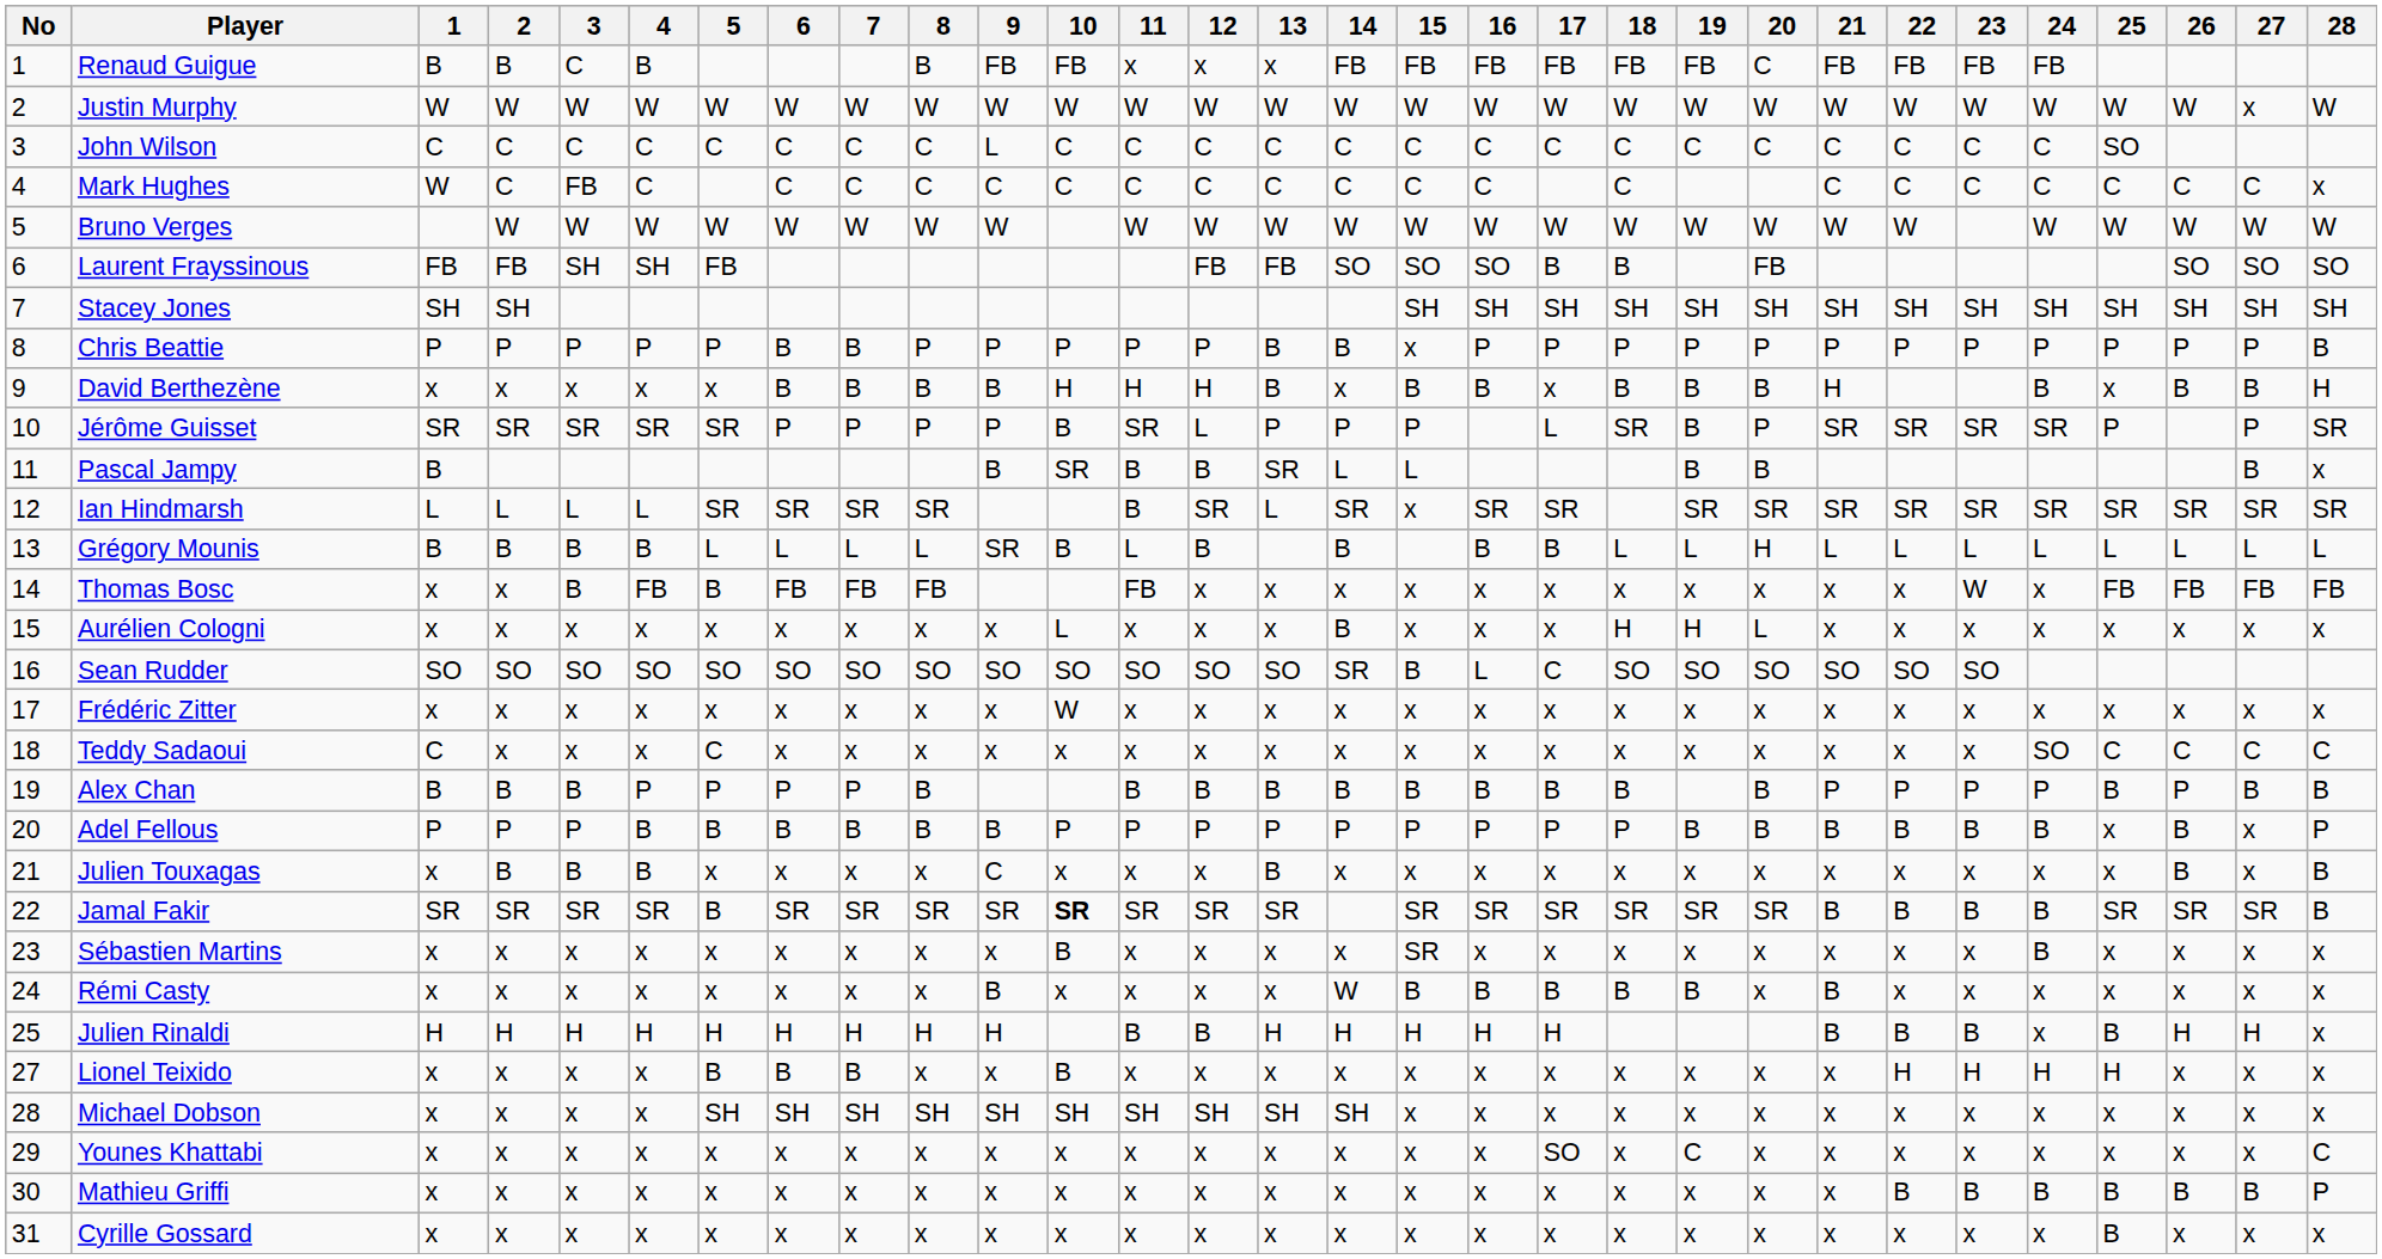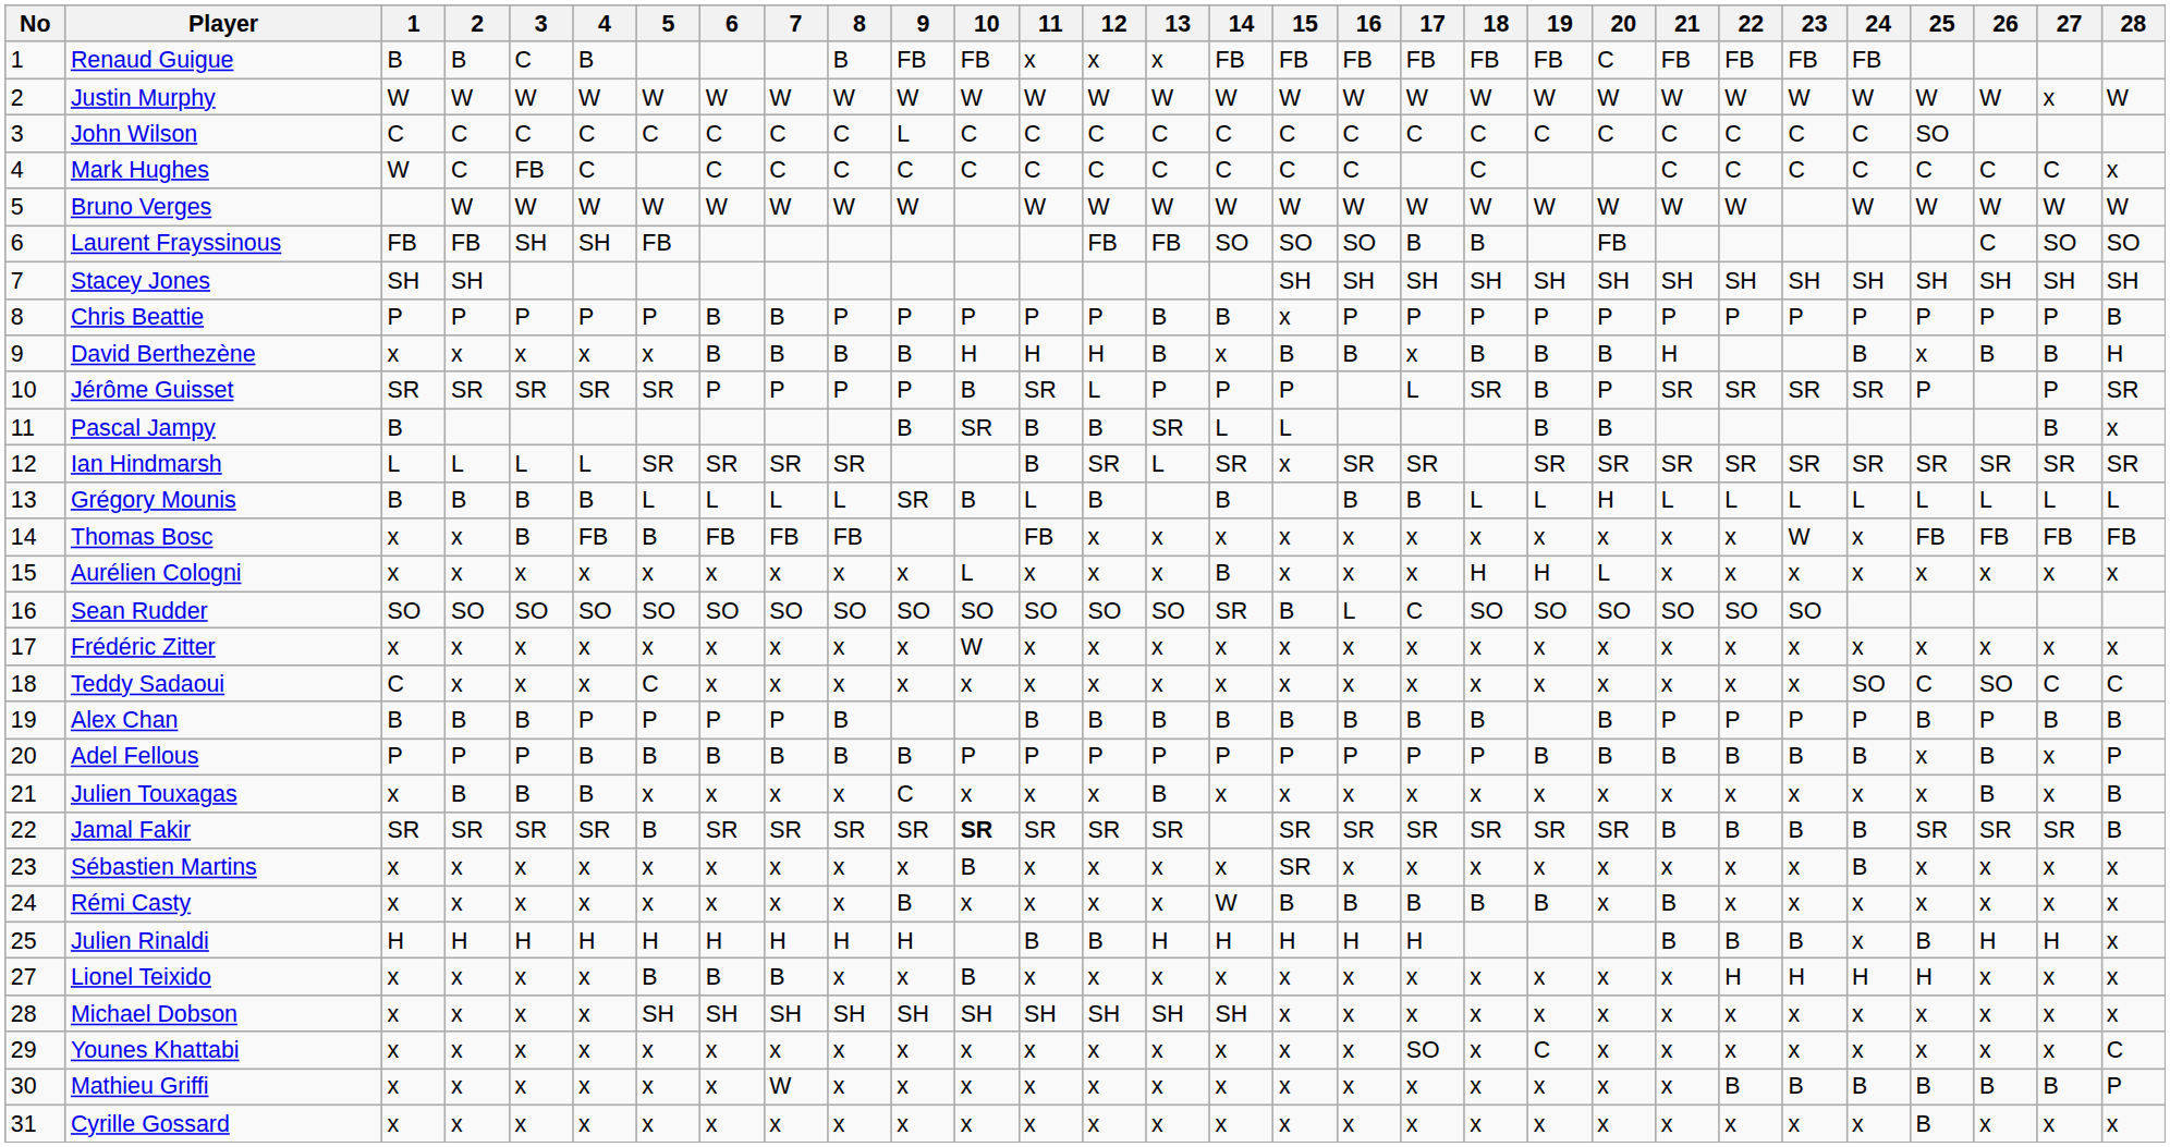 <table class="wikitable"  style="font-size:85%; width:100%;">
 <tr>
 <th>No</th>
 <th>Player</th>
 <th>1</th>
 <th>2</th>
 <th>3</th>
 <th>4</th>
 <th>5</th>
 <th>6</th>
 <th>7</th>
 <th>8</th>
 <th>9</th>
 <th>10</th>
 <th>11</th>
 <th>12</th>
 <th>13</th>
 <th>14</th>
 <th>15</th>
 <th>16</th>
 <th>17</th>
 <th>18</th>
 <th>19</th>
 <th>20</th>
 <th>21</th>
 <th>22</th>
 <th>23</th>
 <th>24</th>
 <th>25</th>
 <th>26</th>
 <th>27</th>
 <th>28</th>
 </tr>
 <tr>
 <td>1</td>
 <td><a href='#'>Renaud Guigue</a></td>
 <td>B</td>
 <td>B</td>
 <td>C</td>
 <td>B</td>
 <td></td>
 <td></td>
 <td></td>
 <td>B</td>
 <td>FB</td>
 <td>FB</td>
 <td>x</td>
 <td>x</td>
 <td>x</td>
 <td>FB</td>
 <td>FB</td>
 <td>FB</td>
 <td>FB</td>
 <td>FB</td>
 <td>FB</td>
 <td>C</td>
 <td>FB</td>
 <td>FB</td>
 <td>FB</td>
 <td>FB</td>
 <td></td>
 <td></td>
 <td></td>
 <td></td>
 </tr>
 <tr>
 <td>2</td>
 <td><a href='#'>Justin Murphy</a></td>
 <td>W</td>
 <td>W</td>
 <td>W</td>
 <td>W</td>
 <td>W</td>
 <td>W</td>
 <td>W</td>
 <td>W</td>
 <td>W</td>
 <td>W</td>
 <td>W</td>
 <td>W</td>
 <td>W</td>
 <td>W</td>
 <td>W</td>
 <td>W</td>
 <td>W</td>
 <td>W</td>
 <td>W</td>
 <td>W</td>
 <td>W</td>
 <td>W</td>
 <td>W</td>
 <td>W</td>
 <td>W</td>
 <td>W</td>
 <td>x</td>
 <td>W</td>
 </tr>
 <tr>
 <td>3</td>
 <td><a href='#'>John Wilson</a></td>
 <td>C</td>
 <td>C</td>
 <td>C</td>
 <td>C</td>
 <td>C</td>
 <td>C</td>
 <td>C</td>
 <td>C</td>
 <td>L</td>
 <td>C</td>
 <td>C</td>
 <td>C</td>
 <td>C</td>
 <td>C</td>
 <td>C</td>
 <td>C</td>
 <td>C</td>
 <td>C</td>
 <td>C</td>
 <td>C</td>
 <td>C</td>
 <td>C</td>
 <td>C</td>
 <td>C</td>
 <td>SO</td>
 <td></td>
 <td></td>
 <td></td>
 </tr>
 <tr>
 <td>4</td>
 <td><a href='#'>Mark Hughes</a></td>
 <td>W</td>
 <td>C</td>
 <td>FB</td>
 <td>C</td>
 <td></td>
 <td>C</td>
 <td>C</td>
 <td>C</td>
 <td>C</td>
 <td>C</td>
 <td>C</td>
 <td>C</td>
 <td>C</td>
 <td>C</td>
 <td>C</td>
 <td>C</td>
 <td></td>
 <td>C</td>
 <td></td>
 <td></td>
 <td>C</td>
 <td>C</td>
 <td>C</td>
 <td>C</td>
 <td>C</td>
 <td>C</td>
 <td>C</td>
 <td>x</td>
 </tr>
 <tr>
 <td>5</td>
 <td><a href='#'>Bruno Verges</a></td>
 <td></td>
 <td>W</td>
 <td>W</td>
 <td>W</td>
 <td>W</td>
 <td>W</td>
 <td>W</td>
 <td>W</td>
 <td>W</td>
 <td></td>
 <td>W</td>
 <td>W</td>
 <td>W</td>
 <td>W</td>
 <td>W</td>
 <td>W</td>
 <td>W</td>
 <td>W</td>
 <td>W</td>
 <td>W</td>
 <td>W</td>
 <td>W</td>
 <td></td>
 <td>W</td>
 <td>W</td>
 <td>W</td>
 <td>W</td>
 <td>W</td>
 </tr>
 <tr>
 <td>6</td>
 <td><a href='#'>Laurent Frayssinous</a></td>
 <td>FB</td>
 <td>FB</td>
 <td>SH</td>
 <td>SH</td>
 <td>FB</td>
 <td></td>
 <td></td>
 <td></td>
 <td></td>
 <td></td>
 <td></td>
 <td>FB</td>
 <td>FB</td>
 <td>SO</td>
 <td>SO</td>
 <td>SO</td>
 <td>B</td>
 <td>B</td>
 <td></td>
 <td>FB</td>
 <td></td>
 <td></td>
 <td></td>
 <td></td>
 <td></td>
-<td>SO</td>
+<td>C</td>
 <td>SO</td>
 <td>SO</td>
 </tr>
 <tr>
 <td>7</td>
 <td><a href='#'>Stacey Jones</a></td>
 <td>SH</td>
 <td>SH</td>
 <td></td>
 <td></td>
 <td></td>
 <td></td>
 <td></td>
 <td></td>
 <td></td>
 <td></td>
 <td></td>
 <td></td>
 <td></td>
 <td></td>
 <td>SH</td>
 <td>SH</td>
 <td>SH</td>
 <td>SH</td>
 <td>SH</td>
 <td>SH</td>
 <td>SH</td>
 <td>SH</td>
 <td>SH</td>
 <td>SH</td>
 <td>SH</td>
 <td>SH</td>
 <td>SH</td>
 <td>SH</td>
 </tr>
 <tr>
 <td>8</td>
 <td><a href='#'>Chris Beattie</a></td>
 <td>P</td>
 <td>P</td>
 <td>P</td>
 <td>P</td>
 <td>P</td>
 <td>B</td>
 <td>B</td>
 <td>P</td>
 <td>P</td>
 <td>P</td>
 <td>P</td>
 <td>P</td>
 <td>B</td>
 <td>B</td>
 <td>x</td>
 <td>P</td>
 <td>P</td>
 <td>P</td>
 <td>P</td>
 <td>P</td>
 <td>P</td>
 <td>P</td>
 <td>P</td>
 <td>P</td>
 <td>P</td>
 <td>P</td>
 <td>P</td>
 <td>B</td>
 </tr>
 <tr>
 <td>9</td>
 <td><a href='#'>David Berthezène</a></td>
 <td>x</td>
 <td>x</td>
 <td>x</td>
 <td>x</td>
 <td>x</td>
 <td>B</td>
 <td>B</td>
 <td>B</td>
 <td>B</td>
 <td>H</td>
 <td>H</td>
 <td>H</td>
 <td>B</td>
 <td>x</td>
 <td>B</td>
 <td>B</td>
 <td>x</td>
 <td>B</td>
 <td>B</td>
 <td>B</td>
 <td>H</td>
 <td></td>
 <td></td>
 <td>B</td>
 <td>x</td>
 <td>B</td>
 <td>B</td>
 <td>H</td>
 </tr>
 <tr>
 <td>10</td>
 <td><a href='#'>Jérôme Guisset</a></td>
 <td>SR</td>
 <td>SR</td>
 <td>SR</td>
 <td>SR</td>
 <td>SR</td>
 <td>P</td>
 <td>P</td>
 <td>P</td>
 <td>P</td>
 <td>B</td>
 <td>SR</td>
 <td>L</td>
 <td>P</td>
 <td>P</td>
 <td>P</td>
 <td></td>
 <td>L</td>
 <td>SR</td>
 <td>B</td>
 <td>P</td>
 <td>SR</td>
 <td>SR</td>
 <td>SR</td>
 <td>SR</td>
 <td>P</td>
 <td></td>
 <td>P</td>
 <td>SR</td>
 </tr>
 <tr>
 <td>11</td>
 <td><a href='#'>Pascal Jampy</a></td>
 <td>B</td>
 <td></td>
 <td></td>
 <td></td>
 <td></td>
 <td></td>
 <td></td>
 <td></td>
 <td>B</td>
 <td>SR</td>
 <td>B</td>
 <td>B</td>
 <td>SR</td>
 <td>L</td>
 <td>L</td>
 <td></td>
 <td></td>
 <td></td>
 <td>B</td>
 <td>B</td>
 <td></td>
 <td></td>
 <td></td>
 <td></td>
 <td></td>
 <td></td>
 <td>B</td>
 <td>x</td>
 </tr>
 <tr>
 <td>12</td>
 <td><a href='#'>Ian Hindmarsh</a></td>
 <td>L</td>
 <td>L</td>
 <td>L</td>
 <td>L</td>
 <td>SR</td>
 <td>SR</td>
 <td>SR</td>
 <td>SR</td>
 <td></td>
 <td></td>
 <td>B</td>
 <td>SR</td>
 <td>L</td>
 <td>SR</td>
 <td>x</td>
 <td>SR</td>
 <td>SR</td>
 <td></td>
 <td>SR</td>
 <td>SR</td>
 <td>SR</td>
 <td>SR</td>
 <td>SR</td>
 <td>SR</td>
 <td>SR</td>
 <td>SR</td>
 <td>SR</td>
 <td>SR</td>
 </tr>
 <tr>
 <td>13</td>
 <td><a href='#'>Grégory Mounis</a></td>
 <td>B</td>
 <td>B</td>
 <td>B</td>
 <td>B</td>
 <td>L</td>
 <td>L</td>
 <td>L</td>
 <td>L</td>
 <td>SR</td>
 <td>B</td>
 <td>L</td>
 <td>B</td>
 <td></td>
 <td>B</td>
 <td></td>
 <td>B</td>
 <td>B</td>
 <td>L</td>
 <td>L</td>
 <td>H</td>
 <td>L</td>
 <td>L</td>
 <td>L</td>
 <td>L</td>
 <td>L</td>
 <td>L</td>
 <td>L</td>
 <td>L</td>
 </tr>
 <tr>
 <td>14</td>
 <td><a href='#'>Thomas Bosc</a></td>
 <td>x</td>
 <td>x</td>
 <td>B</td>
 <td>FB</td>
 <td>B</td>
 <td>FB</td>
 <td>FB</td>
 <td>FB</td>
 <td></td>
 <td></td>
 <td>FB</td>
 <td>x</td>
 <td>x</td>
 <td>x</td>
 <td>x</td>
 <td>x</td>
 <td>x</td>
 <td>x</td>
 <td>x</td>
 <td>x</td>
 <td>x</td>
 <td>x</td>
 <td>W</td>
 <td>x</td>
 <td>FB</td>
 <td>FB</td>
 <td>FB</td>
 <td>FB</td>
 </tr>
 <tr>
 <td>15</td>
 <td><a href='#'>Aurélien Cologni</a></td>
 <td>x</td>
 <td>x</td>
 <td>x</td>
 <td>x</td>
 <td>x</td>
 <td>x</td>
 <td>x</td>
 <td>x</td>
 <td>x</td>
 <td>L</td>
 <td>x</td>
 <td>x</td>
 <td>x</td>
 <td>B</td>
 <td>x</td>
 <td>x</td>
 <td>x</td>
 <td>H</td>
 <td>H</td>
 <td>L</td>
 <td>x</td>
 <td>x</td>
 <td>x</td>
 <td>x</td>
 <td>x</td>
 <td>x</td>
 <td>x</td>
 <td>x</td>
 </tr>
 <tr>
 <td>16</td>
 <td><a href='#'>Sean Rudder</a></td>
 <td>SO</td>
 <td>SO</td>
 <td>SO</td>
 <td>SO</td>
 <td>SO</td>
 <td>SO</td>
 <td>SO</td>
 <td>SO</td>
 <td>SO</td>
 <td>SO</td>
 <td>SO</td>
 <td>SO</td>
 <td>SO</td>
 <td>SR</td>
 <td>B</td>
 <td>L</td>
 <td>C</td>
 <td>SO</td>
 <td>SO</td>
 <td>SO</td>
 <td>SO</td>
 <td>SO</td>
 <td>SO</td>
 <td></td>
 <td></td>
 <td></td>
 <td></td>
 <td></td>
 </tr>
 <tr>
 <td>17</td>
 <td><a href='#'>Frédéric Zitter</a></td>
 <td>x</td>
 <td>x</td>
 <td>x</td>
 <td>x</td>
 <td>x</td>
 <td>x</td>
 <td>x</td>
 <td>x</td>
 <td>x</td>
 <td>W</td>
 <td>x</td>
 <td>x</td>
 <td>x</td>
 <td>x</td>
 <td>x</td>
 <td>x</td>
 <td>x</td>
 <td>x</td>
 <td>x</td>
 <td>x</td>
 <td>x</td>
 <td>x</td>
 <td>x</td>
 <td>x</td>
 <td>x</td>
 <td>x</td>
 <td>x</td>
 <td>x</td>
 </tr>
 <tr>
 <td>18</td>
 <td><a href='#'>Teddy Sadaoui</a></td>
 <td>C</td>
 <td>x</td>
 <td>x</td>
 <td>x</td>
 <td>C</td>
 <td>x</td>
 <td>x</td>
 <td>x</td>
 <td>x</td>
 <td>x</td>
 <td>x</td>
 <td>x</td>
 <td>x</td>
 <td>x</td>
 <td>x</td>
 <td>x</td>
 <td>x</td>
 <td>x</td>
 <td>x</td>
 <td>x</td>
 <td>x</td>
 <td>x</td>
 <td>x</td>
 <td>SO</td>
 <td>C</td>
-<td>C</td>
+<td>SO</td>
 <td>C</td>
 <td>C</td>
 </tr>
 <tr>
 <td>19</td>
 <td><a href='#'>Alex Chan</a></td>
 <td>B</td>
 <td>B</td>
 <td>B</td>
 <td>P</td>
 <td>P</td>
 <td>P</td>
 <td>P</td>
 <td>B</td>
 <td></td>
 <td></td>
 <td>B</td>
 <td>B</td>
 <td>B</td>
 <td>B</td>
 <td>B</td>
 <td>B</td>
 <td>B</td>
 <td>B</td>
 <td></td>
 <td>B</td>
 <td>P</td>
 <td>P</td>
 <td>P</td>
 <td>P</td>
 <td>B</td>
 <td>P</td>
 <td>B</td>
 <td>B</td>
 </tr>
 <tr>
 <td>20</td>
 <td><a href='#'>Adel Fellous</a></td>
 <td>P</td>
 <td>P</td>
 <td>P</td>
 <td>B</td>
 <td>B</td>
 <td>B</td>
 <td>B</td>
 <td>B</td>
 <td>B</td>
 <td>P</td>
 <td>P</td>
 <td>P</td>
 <td>P</td>
 <td>P</td>
 <td>P</td>
 <td>P</td>
 <td>P</td>
 <td>P</td>
 <td>B</td>
 <td>B</td>
 <td>B</td>
 <td>B</td>
 <td>B</td>
 <td>B</td>
 <td>x</td>
 <td>B</td>
 <td>x</td>
 <td>P</td>
 </tr>
 <tr>
 <td>21</td>
 <td><a href='#'>Julien Touxagas</a></td>
 <td>x</td>
 <td>B</td>
 <td>B</td>
 <td>B</td>
 <td>x</td>
 <td>x</td>
 <td>x</td>
 <td>x</td>
 <td>C</td>
 <td>x</td>
 <td>x</td>
 <td>x</td>
 <td>B</td>
 <td>x</td>
 <td>x</td>
 <td>x</td>
 <td>x</td>
 <td>x</td>
 <td>x</td>
 <td>x</td>
 <td>x</td>
 <td>x</td>
 <td>x</td>
 <td>x</td>
 <td>x</td>
 <td>B</td>
 <td>x</td>
 <td>B</td>
 </tr>
 <tr>
 <td>22</td>
 <td><a href='#'>Jamal Fakir</a></td>
 <td>SR</td>
 <td>SR</td>
 <td>SR</td>
 <td>SR</td>
 <td>B</td>
 <td>SR</td>
 <td>SR</td>
 <td>SR</td>
 <td>SR</td>
 <td><strong>SR</strong></td>
 <td>SR</td>
 <td>SR</td>
 <td>SR</td>
 <td></td>
 <td>SR</td>
 <td>SR</td>
 <td>SR</td>
 <td>SR</td>
 <td>SR</td>
 <td>SR</td>
 <td>B</td>
 <td>B</td>
 <td>B</td>
 <td>B</td>
 <td>SR</td>
 <td>SR</td>
 <td>SR</td>
 <td>B</td>
 </tr>
 <tr>
 <td>23</td>
 <td><a href='#'>Sébastien Martins</a></td>
 <td>x</td>
 <td>x</td>
 <td>x</td>
 <td>x</td>
 <td>x</td>
 <td>x</td>
 <td>x</td>
 <td>x</td>
 <td>x</td>
 <td>B</td>
 <td>x</td>
 <td>x</td>
 <td>x</td>
 <td>x</td>
 <td>SR</td>
 <td>x</td>
 <td>x</td>
 <td>x</td>
 <td>x</td>
 <td>x</td>
 <td>x</td>
 <td>x</td>
 <td>x</td>
 <td>B</td>
 <td>x</td>
 <td>x</td>
 <td>x</td>
 <td>x</td>
 </tr>
 <tr>
 <td>24</td>
 <td><a href='#'>Rémi Casty</a></td>
 <td>x</td>
 <td>x</td>
 <td>x</td>
 <td>x</td>
 <td>x</td>
 <td>x</td>
 <td>x</td>
 <td>x</td>
 <td>B</td>
 <td>x</td>
 <td>x</td>
 <td>x</td>
 <td>x</td>
 <td>W</td>
 <td>B</td>
 <td>B</td>
 <td>B</td>
 <td>B</td>
 <td>B</td>
 <td>x</td>
 <td>B</td>
 <td>x</td>
 <td>x</td>
 <td>x</td>
 <td>x</td>
 <td>x</td>
 <td>x</td>
 <td>x</td>
 </tr>
 <tr>
 <td>25</td>
 <td><a href='#'>Julien Rinaldi</a></td>
 <td>H</td>
 <td>H</td>
 <td>H</td>
 <td>H</td>
 <td>H</td>
 <td>H</td>
 <td>H</td>
 <td>H</td>
 <td>H</td>
 <td></td>
 <td>B</td>
 <td>B</td>
 <td>H</td>
 <td>H</td>
 <td>H</td>
 <td>H</td>
 <td>H</td>
 <td></td>
 <td></td>
 <td></td>
 <td>B</td>
 <td>B</td>
 <td>B</td>
 <td>x</td>
 <td>B</td>
 <td>H</td>
 <td>H</td>
 <td>x</td>
 </tr>
 <tr>
 <td>27</td>
 <td><a href='#'>Lionel Teixido</a></td>
 <td>x</td>
 <td>x</td>
 <td>x</td>
 <td>x</td>
 <td>B</td>
 <td>B</td>
 <td>B</td>
 <td>x</td>
 <td>x</td>
 <td>B</td>
 <td>x</td>
 <td>x</td>
 <td>x</td>
 <td>x</td>
 <td>x</td>
 <td>x</td>
 <td>x</td>
 <td>x</td>
 <td>x</td>
 <td>x</td>
 <td>x</td>
 <td>H</td>
 <td>H</td>
 <td>H</td>
 <td>H</td>
 <td>x</td>
 <td>x</td>
 <td>x</td>
 </tr>
 <tr>
 <td>28</td>
 <td><a href='#'>Michael Dobson</a></td>
 <td>x</td>
 <td>x</td>
 <td>x</td>
 <td>x</td>
 <td>SH</td>
 <td>SH</td>
 <td>SH</td>
 <td>SH</td>
 <td>SH</td>
 <td>SH</td>
 <td>SH</td>
 <td>SH</td>
 <td>SH</td>
 <td>SH</td>
 <td>x</td>
 <td>x</td>
 <td>x</td>
 <td>x</td>
 <td>x</td>
 <td>x</td>
 <td>x</td>
 <td>x</td>
 <td>x</td>
 <td>x</td>
 <td>x</td>
 <td>x</td>
 <td>x</td>
 <td>x</td>
 </tr>
 <tr>
 <td>29</td>
 <td><a href='#'>Younes Khattabi</a></td>
 <td>x</td>
 <td>x</td>
 <td>x</td>
 <td>x</td>
 <td>x</td>
 <td>x</td>
 <td>x</td>
 <td>x</td>
 <td>x</td>
 <td>x</td>
 <td>x</td>
 <td>x</td>
 <td>x</td>
 <td>x</td>
 <td>x</td>
 <td>x</td>
 <td>SO</td>
 <td>x</td>
 <td>C</td>
 <td>x</td>
 <td>x</td>
 <td>x</td>
 <td>x</td>
 <td>x</td>
 <td>x</td>
 <td>x</td>
 <td>x</td>
 <td>C</td>
 </tr>
 <tr>
 <td>30</td>
 <td><a href='#'>Mathieu Griffi</a></td>
 <td>x</td>
 <td>x</td>
 <td>x</td>
 <td>x</td>
 <td>x</td>
 <td>x</td>
-<td>x</td>
+<td>W</td>
 <td>x</td>
 <td>x</td>
 <td>x</td>
 <td>x</td>
 <td>x</td>
 <td>x</td>
 <td>x</td>
 <td>x</td>
 <td>x</td>
 <td>x</td>
 <td>x</td>
 <td>x</td>
 <td>x</td>
 <td>x</td>
 <td>B</td>
 <td>B</td>
 <td>B</td>
 <td>B</td>
 <td>B</td>
 <td>B</td>
 <td>P</td>
 </tr>
 <tr>
 <td>31</td>
 <td><a href='#'>Cyrille Gossard</a></td>
 <td>x</td>
 <td>x</td>
 <td>x</td>
 <td>x</td>
 <td>x</td>
 <td>x</td>
 <td>x</td>
 <td>x</td>
 <td>x</td>
 <td>x</td>
 <td>x</td>
 <td>x</td>
 <td>x</td>
 <td>x</td>
 <td>x</td>
 <td>x</td>
 <td>x</td>
 <td>x</td>
 <td>x</td>
 <td>x</td>
 <td>x</td>
 <td>x</td>
 <td>x</td>
 <td>x</td>
 <td>B</td>
 <td>x</td>
 <td>x</td>
 <td>x</td>
 </tr>
 <tr>
 </tr>
 </table>
